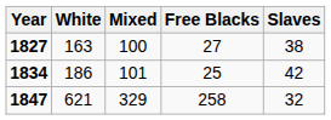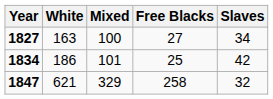 <table class="wikitable" style="float:right; text-align:center;">
 <tr>
 <th>Year</th>
 <th>White</th>
 <th>Mixed</th>
 <th>Free Blacks</th>
 <th>Slaves</th>
 </tr>
 <tr>
 <td style="text-align:left;"><strong>1827</strong></td>
 <td>163</td>
 <td>100</td>
 <td>27</td>
-<td>38</td>
+<td>34</td>
 </tr>
 <tr>
 <td style="text-align:left;"><strong>1834</strong></td>
 <td>186</td>
 <td>101</td>
 <td>25</td>
 <td>42</td>
 </tr>
 <tr>
 <td style="text-align:left;"><strong>1847</strong></td>
 <td>621</td>
 <td>329</td>
 <td>258</td>
 <td>32</td>
 </tr>
 </table>
